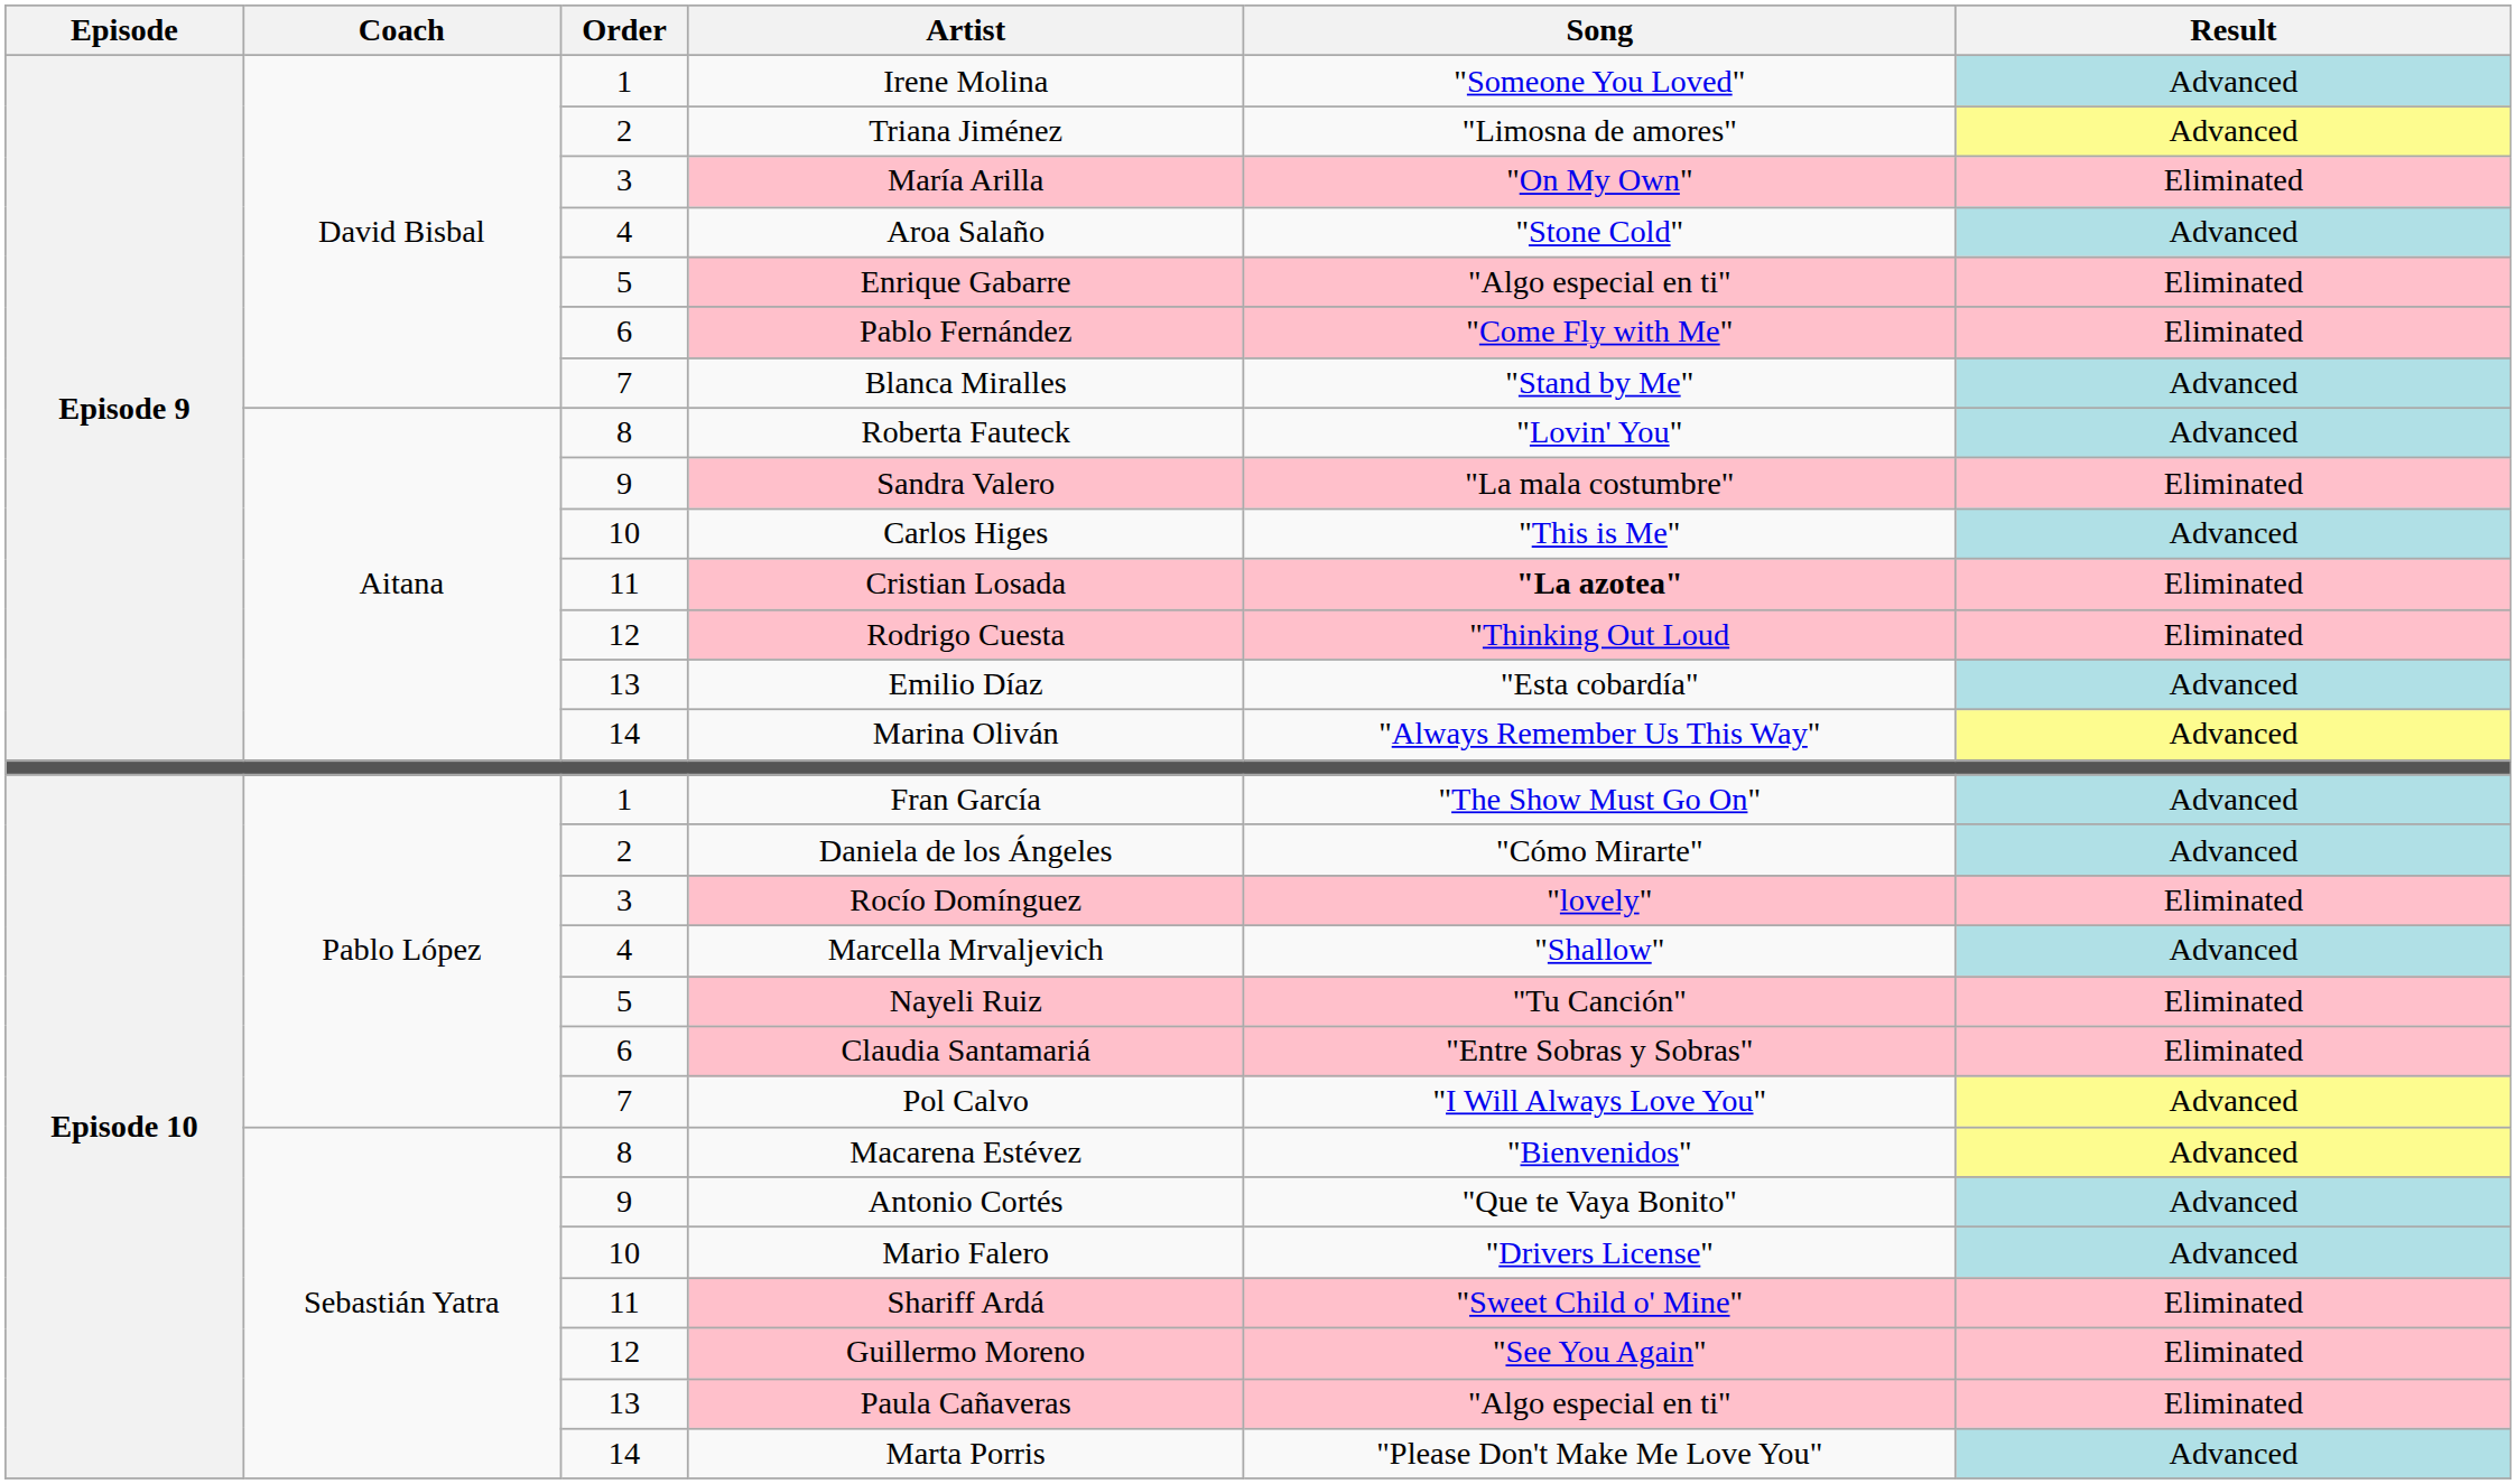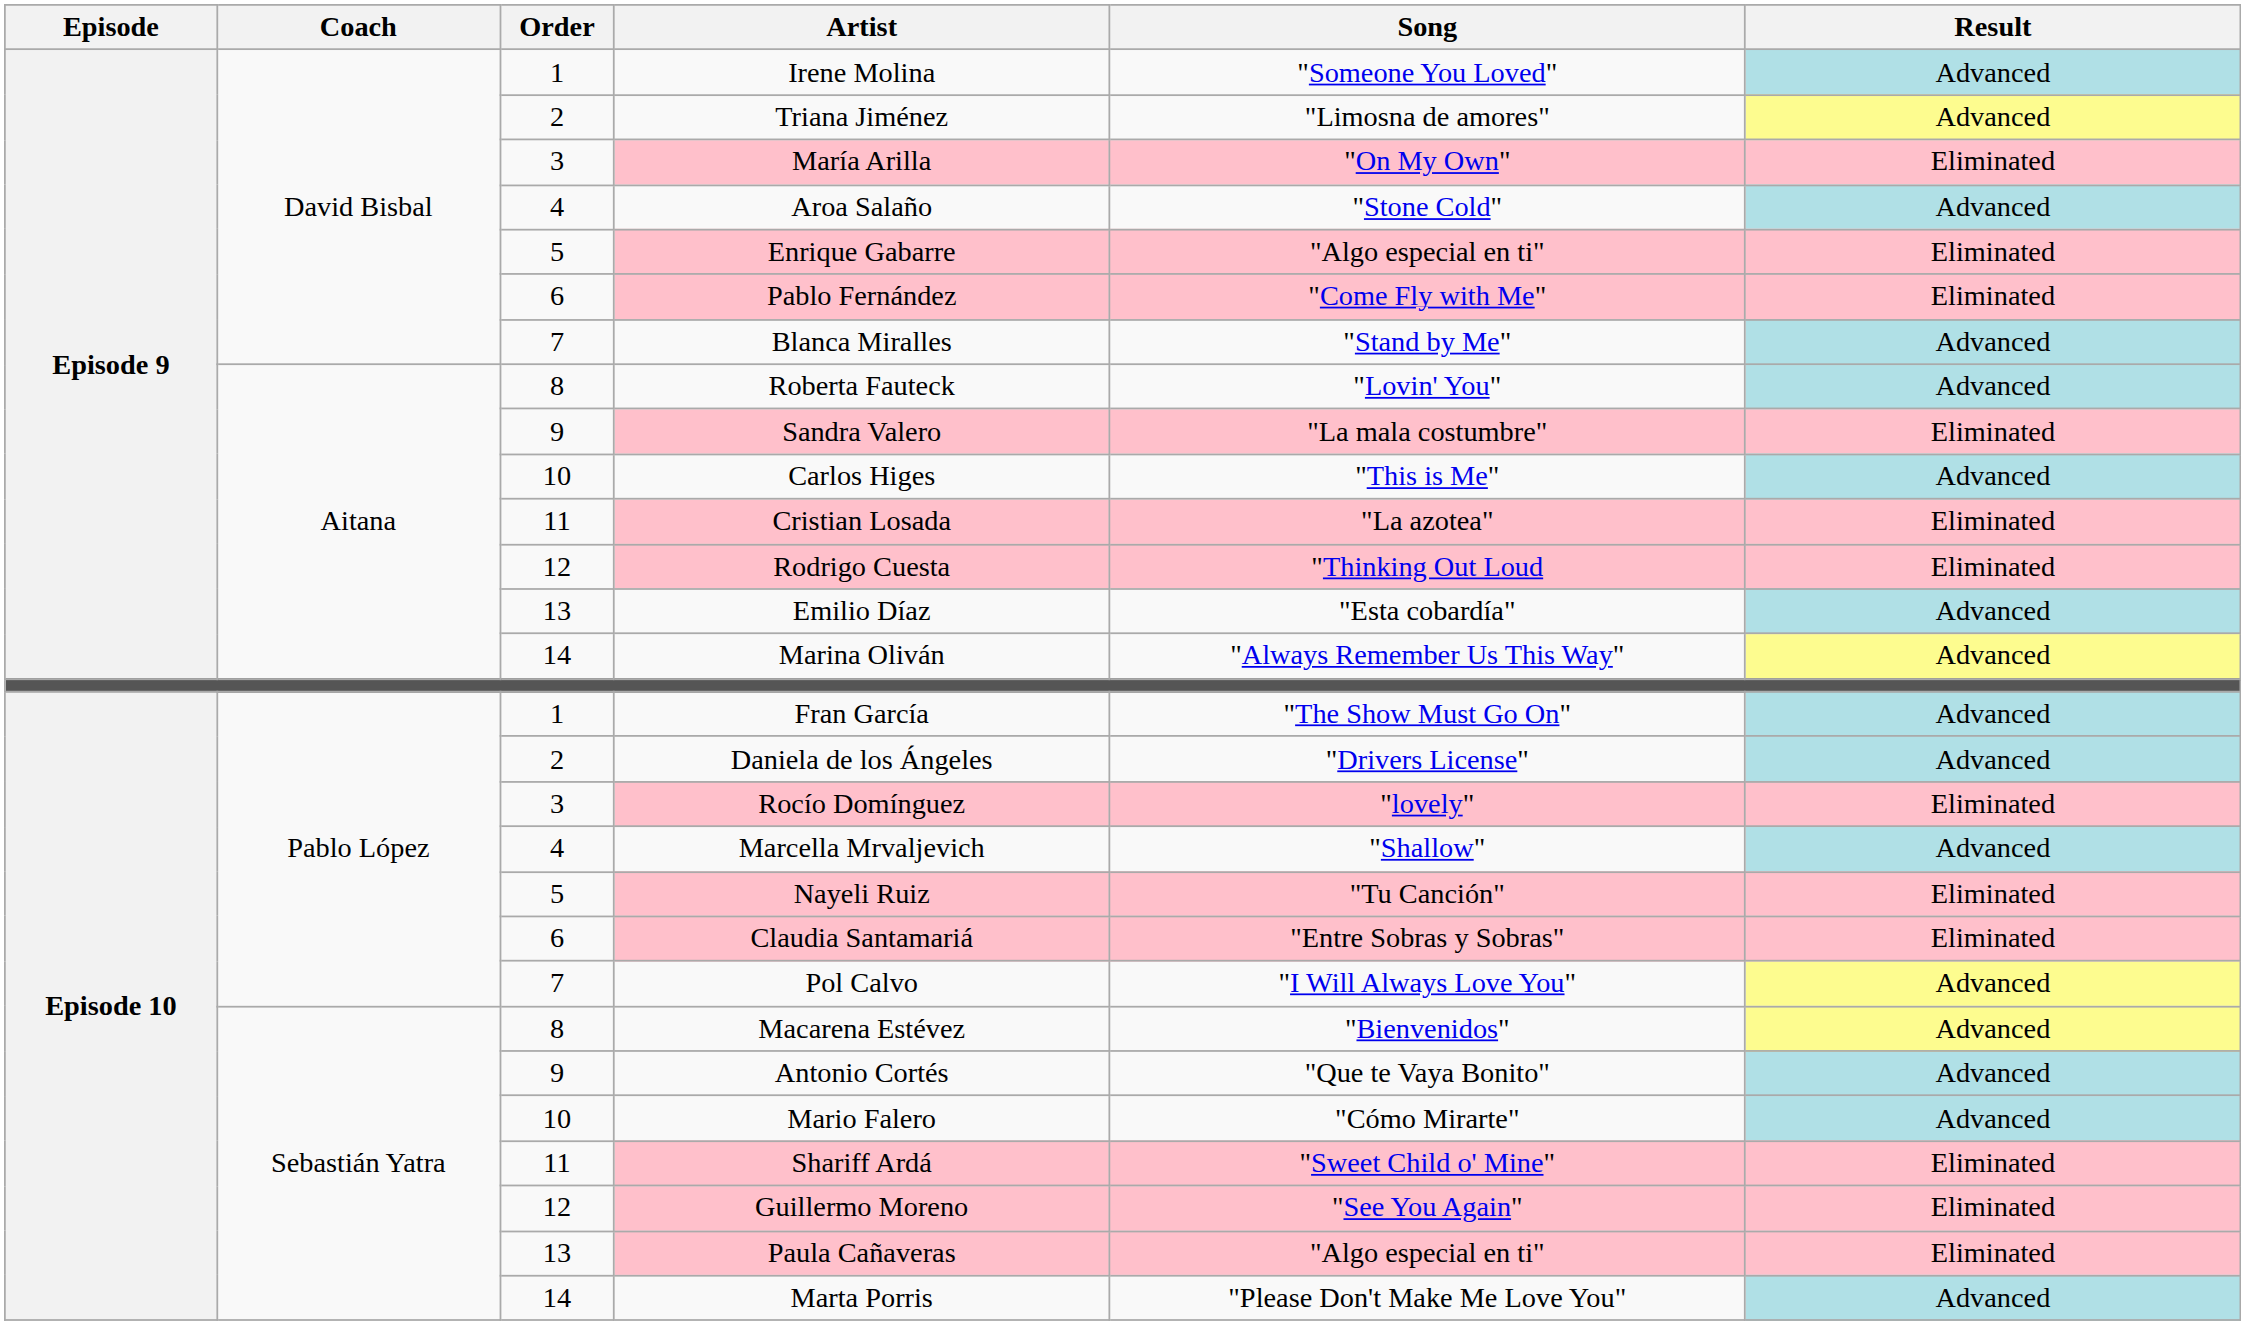 <table class="wikitable" style="text-align: center; width:100%">
 <tr>
 <th style="width:06%">Episode</th>
 <th style="width:08%">Coach</th>
 <th style="width:02%">Order</th>
 <th style="width:14%">Artist</th>
 <th style="width:18%">Song</th>
 <th style="width:14%">Result</th>
 </tr>
 <tr>
 <th rowspan="14">Episode 9<br></th>
 <td rowspan="7">David Bisbal</td>
 <td>1</td>
 <td>Irene Molina</td>
 <td>"<a href='#'>Someone You Loved</a>"</td>
 <td style="background:#b0e0e6">Advanced</td>
 </tr>
 <tr>
 <td>2</td>
 <td>Triana Jiménez</td>
 <td>"Limosna de amores"</td>
 <td style="background:#fdfc8f">Advanced</td>
 </tr>
 <tr>
 <td>3</td>
 <td style="background:pink">María Arilla</td>
 <td style="background:pink">"<a href='#'>On My Own</a>"</td>
 <td style="background:pink">Eliminated</td>
 </tr>
 <tr>
 <td>4</td>
 <td>Aroa Salaño</td>
 <td>"<a href='#'>Stone Cold</a>"</td>
 <td style="background:#b0e0e6">Advanced</td>
 </tr>
 <tr>
 <td>5</td>
 <td style="background:pink">Enrique Gabarre</td>
 <td style="background:pink">"Algo especial en ti"</td>
 <td style="background:pink">Eliminated</td>
 </tr>
 <tr>
 <td>6</td>
 <td style="background:pink">Pablo Fernández</td>
 <td style="background:pink">"<a href='#'>Come Fly with Me</a>"</td>
 <td style="background:pink">Eliminated</td>
 </tr>
 <tr>
 <td>7</td>
 <td>Blanca Miralles</td>
 <td>"<a href='#'>Stand by Me</a>"</td>
 <td style="background:#b0e0e6">Advanced</td>
 </tr>
 <tr>
 <td rowspan="7">Aitana</td>
 <td>8</td>
 <td>Roberta Fauteck</td>
 <td>"<a href='#'>Lovin' You</a>"</td>
 <td style="background:#b0e0e6">Advanced</td>
 </tr>
 <tr>
 <td>9</td>
 <td style="background:pink">Sandra Valero</td>
 <td style="background:pink">"La mala costumbre"</td>
 <td style="background:pink">Eliminated</td>
 </tr>
 <tr>
 <td>10</td>
 <td>Carlos Higes</td>
 <td>"<a href='#'>This is Me</a>"</td>
 <td style="background:#b0e0e6">Advanced</td>
 </tr>
 <tr>
 <td>11</td>
 <td style="background:pink">Cristian Losada</td>
-<td style="background:pink"><strong>"La azotea"</strong></td>
+<td style="background:pink">"La azotea"</td>
 <td style="background:pink">Eliminated</td>
 </tr>
 <tr>
 <td>12</td>
 <td style="background:pink">Rodrigo Cuesta</td>
 <td style="background:pink">"<a href='#'>Thinking Out Loud</a></td>
 <td style="background:pink">Eliminated</td>
 </tr>
 <tr>
 <td>13</td>
 <td>Emilio Díaz</td>
 <td>"Esta cobardía"</td>
 <td style="background:#b0e0e6">Advanced</td>
 </tr>
 <tr>
 <td>14</td>
 <td>Marina Oliván</td>
 <td>"<a href='#'>Always Remember Us This Way</a>"</td>
 <td style="background:#fdfc8f">Advanced</td>
 </tr>
 <tr>
 <td colspan="10" style="background:#555"></td>
 </tr>
 <tr>
 <th rowspan="14">Episode 10<br></th>
 <td rowspan="7">Pablo López</td>
 <td>1</td>
 <td>Fran García</td>
 <td>"<a href='#'>The Show Must Go On</a>"</td>
 <td style="background:#b0e0e6">Advanced</td>
 </tr>
 <tr>
 <td>2</td>
 <td>Daniela de los Ángeles</td>
-<td>"Cómo Mirarte"</td>
+<td>"<a href='#'>Drivers License</a>"</td>
 <td style="background:#b0e0e6">Advanced</td>
 </tr>
 <tr>
 <td>3</td>
 <td style="background:pink">Rocío Domínguez</td>
 <td style="background:pink">"<a href='#'>lovely</a>"</td>
 <td style="background:pink">Eliminated</td>
 </tr>
 <tr>
 <td>4</td>
 <td>Marcella Mrvaljevich</td>
 <td>"<a href='#'>Shallow</a>"</td>
 <td style="background:#b0e0e6">Advanced</td>
 </tr>
 <tr>
 <td>5</td>
 <td style="background:pink">Nayeli Ruiz</td>
 <td style="background:pink">"Tu Canción"</td>
 <td style="background:pink">Eliminated</td>
 </tr>
 <tr>
 <td>6</td>
 <td style="background:pink">Claudia Santamariá</td>
 <td style="background:pink">"Entre Sobras y Sobras"</td>
 <td style="background:pink">Eliminated</td>
 </tr>
 <tr>
 <td>7</td>
 <td>Pol Calvo</td>
 <td>"<a href='#'>I Will Always Love You</a>"</td>
 <td style="background:#fdfc8f">Advanced</td>
 </tr>
 <tr>
 <td rowspan="7">Sebastián Yatra</td>
 <td>8</td>
 <td>Macarena Estévez</td>
 <td>"<a href='#'>Bienvenidos</a>"</td>
 <td style="background:#fdfc8f">Advanced</td>
 </tr>
 <tr>
 <td>9</td>
 <td>Antonio Cortés</td>
 <td>"Que te Vaya Bonito"</td>
 <td style="background:#b0e0e6">Advanced</td>
 </tr>
 <tr>
 <td>10</td>
 <td>Mario Falero</td>
-<td>"<a href='#'>Drivers License</a>"</td>
+<td>"Cómo Mirarte"</td>
 <td style="background:#b0e0e6">Advanced</td>
 </tr>
 <tr>
 <td>11</td>
 <td style="background:pink">Shariff Ardá</td>
 <td style="background:pink">"<a href='#'>Sweet Child o' Mine</a>"</td>
 <td style="background:pink">Eliminated</td>
 </tr>
 <tr>
 <td>12</td>
 <td style="background:pink">Guillermo Moreno</td>
 <td style="background:pink">"<a href='#'>See You Again</a>"</td>
 <td style="background:pink">Eliminated</td>
 </tr>
 <tr>
 <td>13</td>
 <td style="background:pink">Paula Cañaveras</td>
 <td style="background:pink">"Algo especial en ti"</td>
 <td style="background:pink">Eliminated</td>
 </tr>
 <tr>
 <td>14</td>
 <td>Marta Porris</td>
 <td>"Please Don't Make Me Love You"</td>
 <td style="background:#b0e0e6">Advanced</td>
 </tr>
 </table>
